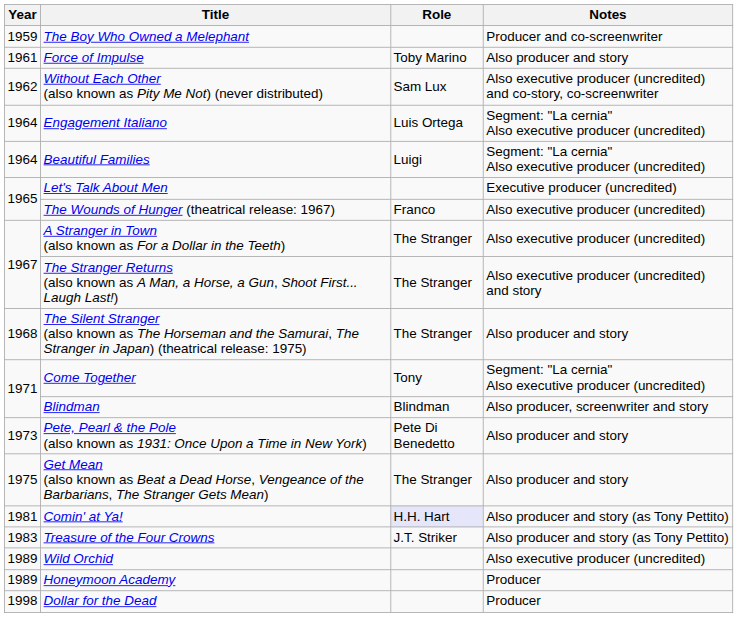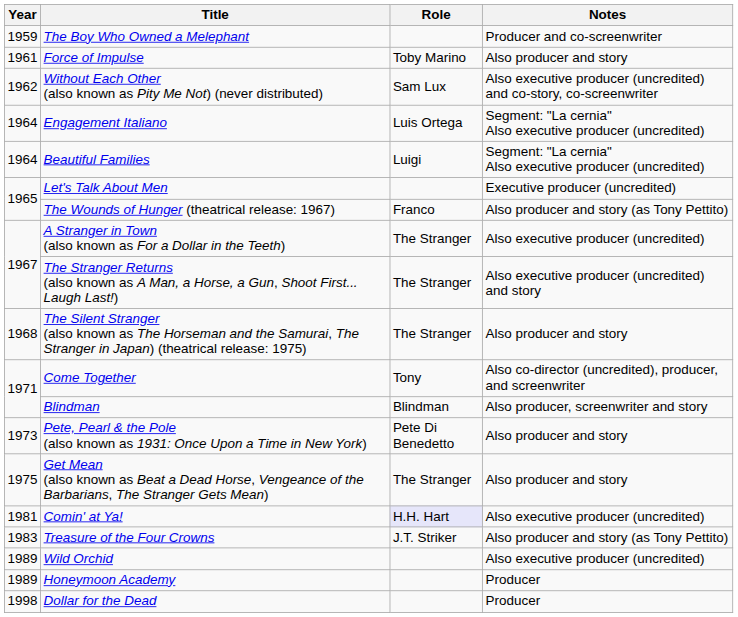 <table class="wikitable sortable">
 <tr>
 <th>Year</th>
 <th>Title</th>
 <th>Role</th>
 <th class="unsortable">Notes</th>
 </tr>
 <tr>
 <td>1959</td>
 <td><em><a href='#'>The Boy Who Owned a Melephant</a></em></td>
 <td></td>
 <td>Producer and co-screenwriter</td>
 </tr>
 <tr>
 <td>1961</td>
 <td><em><a href='#'>Force of Impulse</a></em></td>
 <td>Toby Marino</td>
 <td>Also producer and story</td>
 </tr>
 <tr>
 <td>1962</td>
 <td><em><a href='#'>Without Each Other</a></em><br>(also known as <em>Pity Me Not</em>) (never distributed)</td>
 <td>Sam Lux</td>
 <td>Also executive producer (uncredited) and co-story, co-screenwriter</td>
 </tr>
 <tr>
 <td>1964</td>
 <td><em><a href='#'>Engagement Italiano</a></em></td>
 <td>Luis Ortega</td>
 <td>Segment: "La cernia"<br>Also executive producer (uncredited)</td>
 </tr>
 <tr>
 <td>1964</td>
 <td><em><a href='#'>Beautiful Families</a></em><br></td>
 <td>Luigi</td>
 <td>Segment: "La cernia"<br>Also executive producer (uncredited)</td>
 </tr>
 <tr>
 <td rowspan=2>1965</td>
 <td><em><a href='#'>Let's Talk About Men</a></em></td>
 <td></td>
 <td>Executive producer (uncredited)</td>
 </tr>
 <tr>
 <td><em><a href='#'>The Wounds of Hunger</a></em> (theatrical release: 1967)</td>
 <td>Franco</td>
-<td>Also executive producer (uncredited)</td>
+<td>Also producer and story (as Tony Pettito)</td>
 </tr>
 <tr>
 <td rowspan=2>1967</td>
 <td><em><a href='#'>A Stranger in Town</a></em><br>(also known as <em>For a Dollar in the Teeth</em>)</td>
 <td>The Stranger</td>
 <td>Also executive producer (uncredited)</td>
 </tr>
 <tr>
 <td><em><a href='#'>The Stranger Returns</a></em><br>(also known as <em>A Man, a Horse, a Gun</em>, <em>Shoot First... Laugh Last!</em>)</td>
 <td>The Stranger</td>
 <td>Also executive producer (uncredited) and story</td>
 </tr>
 <tr>
 <td>1968</td>
 <td><em><a href='#'>The Silent Stranger</a></em><br>(also known as <em>The Horseman and the Samurai</em>, <em>The Stranger in Japan</em>) (theatrical release: 1975)</td>
 <td>The Stranger</td>
 <td>Also producer and story</td>
 </tr>
 <tr>
 <td rowspan=2>1971</td>
 <td><em><a href='#'>Come Together</a></em></td>
 <td>Tony</td>
-<td>Segment: "La cernia"<br>Also executive producer (uncredited)</td>
+<td>Also co-director (uncredited), producer, and screenwriter</td>
 </tr>
 <tr>
 <td><em><a href='#'>Blindman</a></em></td>
 <td>Blindman</td>
 <td>Also producer, screenwriter and story</td>
 </tr>
 <tr>
 <td>1973</td>
 <td><em><a href='#'>Pete, Pearl & the Pole</a></em><br>(also known as <em>1931: Once Upon a Time in New York</em>)</td>
 <td>Pete Di Benedetto</td>
 <td>Also producer and story</td>
 </tr>
 <tr>
 <td>1975</td>
 <td><em><a href='#'>Get Mean</a></em><br>(also known as <em>Beat a Dead Horse</em>, <em>Vengeance of the Barbarians</em>, <em>The Stranger Gets Mean</em>)</td>
 <td>The Stranger</td>
 <td>Also producer and story</td>
 </tr>
 <tr>
 <td>1981</td>
 <td><em><a href='#'>Comin' at Ya!</a></em></td>
 <td style="background: lavender;">H.H. Hart</td>
-<td>Also producer and story (as Tony Pettito)</td>
+<td>Also executive producer (uncredited)</td>
 </tr>
 <tr>
 <td>1983</td>
 <td><em><a href='#'>Treasure of the Four Crowns</a></em></td>
 <td>J.T. Striker</td>
 <td>Also producer and story (as Tony Pettito)</td>
 </tr>
 <tr>
 <td>1989</td>
 <td><em><a href='#'>Wild Orchid</a></em></td>
 <td></td>
 <td>Also executive producer (uncredited)</td>
 </tr>
 <tr>
 <td>1989</td>
 <td><em><a href='#'>Honeymoon Academy</a></em></td>
 <td></td>
 <td>Producer</td>
 </tr>
 <tr>
 <td>1998</td>
 <td><em><a href='#'>Dollar for the Dead</a></em></td>
 <td></td>
 <td>Producer</td>
 </tr>
 </table>
